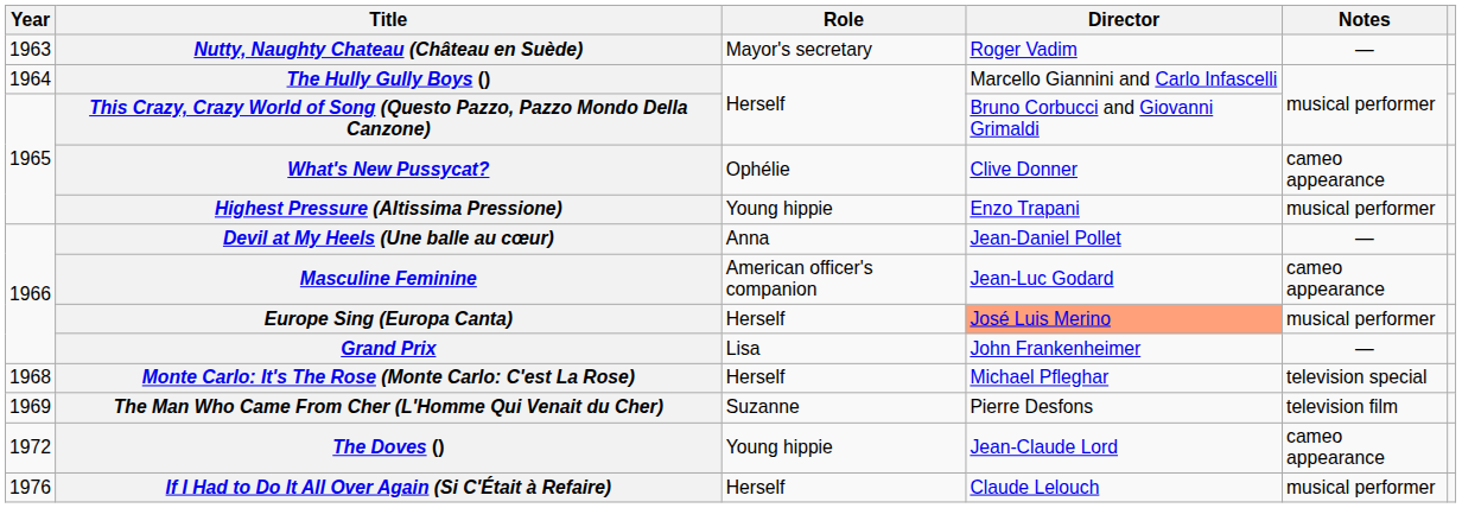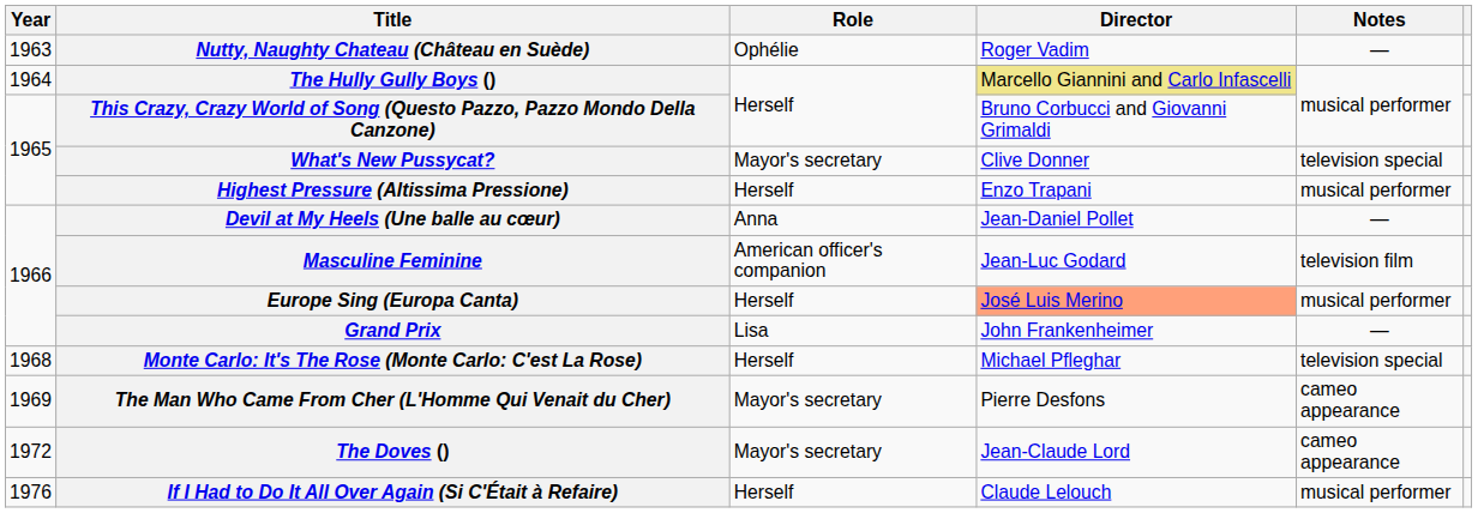 <table class="wikitable plainrowheaders sortable">
 <tr>
 <th scope="col">Year</th>
 <th scope="col">Title</th>
 <th scope="col">Role</th>
 <th>Director</th>
 <th scope="col" class="unsortable">Notes</th>
 <th scope="col"></th>
 </tr>
 <tr>
 <td>1963</td>
 <th scope=row><em><a href='#'>Nutty, Naughty Chateau</a> (Château en Suède)</em></th>
-<td>Mayor's secretary</td>
+<td>Ophélie</td>
 <td><a href='#'>Roger Vadim</a></td>
 <td style="text-align:center;">—</td>
 <td style="text-align:center;"></td>
 </tr>
 <tr>
 <td>1964</td>
 <th scope=row><em><a href='#'>The Hully Gully Boys</a></em> ()</th>
 <td rowspan="2">Herself</td>
-<td>Marcello Giannini and <a href='#'>Carlo Infascelli</a></td>
+<td style="background: khaki;">Marcello Giannini and <a href='#'>Carlo Infascelli</a></td>
 <td rowspan="2">musical performer</td>
 <td style="text-align:center;"></td>
 </tr>
 <tr>
 <td rowspan="3">1965</td>
 <th scope=row><em><a href='#'>This Crazy, Crazy World of Song</a> (Questo Pazzo, Pazzo Mondo Della Canzone)</em></th>
 <td><a href='#'>Bruno Corbucci</a> and <a href='#'>Giovanni Grimaldi</a></td>
 <td style="text-align:center;"></td>
 </tr>
 <tr>
 <th scope=row><em><a href='#'>What's New Pussycat?</a></em></th>
-<td>Ophélie</td>
+<td>Mayor's secretary</td>
 <td><a href='#'>Clive Donner</a></td>
-<td>cameo appearance</td>
+<td>television special</td>
 <td style="text-align:center;"></td>
 </tr>
 <tr>
 <th scope=row><em><a href='#'>Highest Pressure</a> (Altissima Pressione)</em></th>
-<td>Young hippie</td>
+<td>Herself</td>
 <td><a href='#'>Enzo Trapani</a></td>
 <td>musical performer</td>
 <td style="text-align:center;"></td>
 </tr>
 <tr>
 <td rowspan="4">1966</td>
 <th scope=row><em><a href='#'>Devil at My Heels</a> (Une balle au cœur)</em></th>
 <td>Anna</td>
 <td><a href='#'>Jean-Daniel Pollet</a></td>
 <td style="text-align:center;">—</td>
 <td style="text-align:center;"></td>
 </tr>
 <tr>
 <th scope=row><em><a href='#'>Masculine Feminine</a></em></th>
 <td>American officer's companion</td>
 <td><a href='#'>Jean-Luc Godard</a></td>
-<td>cameo appearance</td>
+<td>television film</td>
 <td style="text-align:center;"></td>
 </tr>
 <tr>
 <th scope=row><em>Europe Sing (Europa Canta)</em></th>
 <td>Herself</td>
 <td style="background: lightsalmon;"><a href='#'>José Luis Merino</a></td>
 <td>musical performer</td>
 <td style="text-align:center;"></td>
 </tr>
 <tr>
 <th scope=row><em><a href='#'>Grand Prix</a></em></th>
 <td>Lisa</td>
 <td><a href='#'>John Frankenheimer</a></td>
 <td style="text-align:center;">—</td>
 <td style="text-align:center;"></td>
 </tr>
 <tr>
 <td>1968</td>
 <th scope=row><em><a href='#'>Monte Carlo: It's The Rose</a> (Monte Carlo: C'est La Rose)</em></th>
 <td>Herself</td>
 <td><a href='#'>Michael Pfleghar</a></td>
 <td>television special</td>
 <td style="text-align:center;"></td>
 </tr>
 <tr>
 <td>1969</td>
 <th scope=row><em>The Man Who Came From Cher (L'Homme Qui Venait du Cher)</em></th>
-<td>Suzanne</td>
+<td>Mayor's secretary</td>
 <td>Pierre Desfons</td>
-<td>television film</td>
+<td>cameo appearance</td>
 <td style="text-align:center;"></td>
 </tr>
 <tr>
 <td>1972</td>
 <th scope=row><em><a href='#'>The Doves</a></em> ()</th>
-<td>Young hippie</td>
+<td>Mayor's secretary</td>
 <td><a href='#'>Jean-Claude Lord</a></td>
 <td>cameo appearance</td>
 <td style="text-align:center;"></td>
 </tr>
 <tr>
 <td>1976</td>
 <th scope=row><em><a href='#'>If I Had to Do It All Over Again</a> (Si C'Était à Refaire)</em></th>
 <td>Herself</td>
 <td><a href='#'>Claude Lelouch</a></td>
 <td>musical performer</td>
 <td style="text-align:center;"></td>
 </tr>
 </table>
